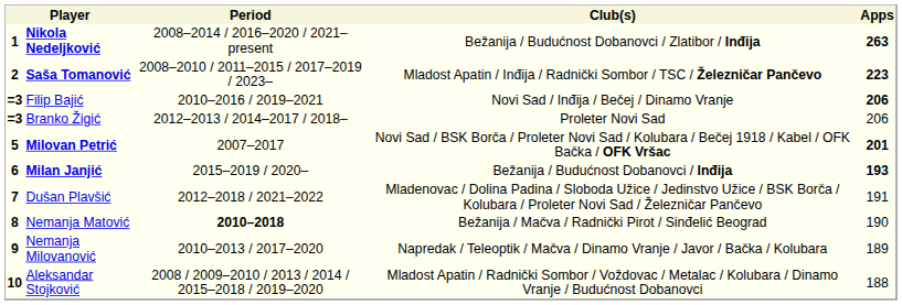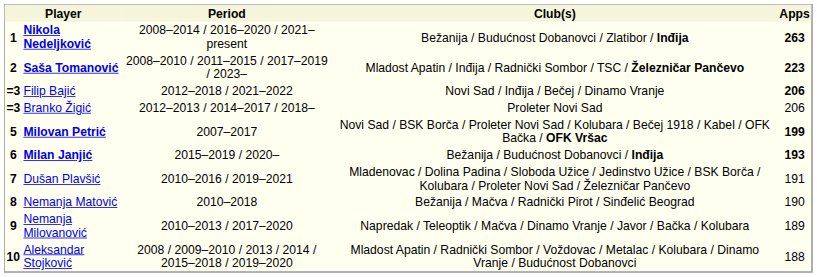 <table align="left" cellpadding="2" cellspacing="0" style="margin: 1em 0; border: 1px solid #999; border-right-width: 2px; border-bottom-width: 2px; background-color:ivory; width:80%; font-size:95%">
 <tr style="background:beige;">
 </tr>
 <tr style="background:beige">
 <th colspan="2" align="center">Player</th>
 <th align="center">Period</th>
 <th align="center" abbr="Club">Club(s)</th>
 <th align="center">Apps</th>
 </tr>
 <tr>
 <th>1</th>
 <td> <strong><a href='#'>Nikola Nedeljković</a></strong></td>
 <td align="center">2008–2014 / 2016–2020 / 2021–present</td>
 <td align="center">Bežanija / Budućnost Dobanovci / Zlatibor / <strong>Inđija</strong></td>
 <td align="center"><strong>263</strong></td>
 </tr>
 <tr>
 <th>2</th>
 <td> <strong><a href='#'>Saša Tomanović</a></strong></td>
 <td align="center">2008–2010 / 2011–2015 / 2017–2019 / 2023–</td>
 <td align="center">Mladost Apatin / Inđija / Radnički Sombor / TSC / <strong>Železničar Pančevo</strong></td>
 <td align="center"><strong>223</strong></td>
 </tr>
 <tr>
 <th>=3</th>
 <td> <a href='#'>Filip Bajić</a></td>
-<td align="center">2010–2016 / 2019–2021</td>
+<td align="center">2012–2018 / 2021–2022</td>
 <td align="center">Novi Sad / Inđija / Bečej / Dinamo Vranje</td>
 <td align="center"><strong>206</strong></td>
 </tr>
 <tr>
 <th>=3</th>
 <td> <a href='#'>Branko Žigić</a></td>
 <td align="center">2012–2013 / 2014–2017 / 2018–</td>
 <td align="center">Proleter Novi Sad</td>
 <td align="center">206</td>
 </tr>
 <tr>
 <th>5</th>
 <td> <strong><a href='#'>Milovan Petrić</a></strong></td>
 <td align="center">2007–2017</td>
 <td align="center">Novi Sad / BSK Borča / Proleter Novi Sad / Kolubara / Bečej 1918 / Kabel / OFK Bačka / <strong>OFK Vršac</strong></td>
-<td align="center"><strong>201</strong></td>
+<td align="center"><strong>199</strong></td>
 </tr>
 <tr>
 <th>6</th>
 <td> <strong><a href='#'>Milan Janjić</a></strong></td>
 <td align="center">2015–2019 / 2020–</td>
 <td align="center">Bežanija / Budućnost Dobanovci / <strong>Inđija</strong></td>
 <td align="center"><strong>193</strong></td>
 </tr>
 <tr>
 <th>7</th>
 <td> <a href='#'>Dušan Plavšić</a></td>
-<td align="center">2012–2018 / 2021–2022</td>
+<td align="center">2010–2016 / 2019–2021</td>
 <td align="center">Mladenovac / Dolina Padina / Sloboda Užice / Jedinstvo Užice / BSK Borča / Kolubara / Proleter Novi Sad / Železničar Pančevo</td>
 <td align="center">191</td>
 </tr>
 <tr>
 <th>8</th>
 <td> <a href='#'>Nemanja Matović</a></td>
-<td align="center"><strong>2010–2018</strong></td>
+<td align="center">2010–2018</td>
 <td align="center">Bežanija / Mačva / Radnički Pirot / Sinđelić Beograd</td>
 <td align="center">190</td>
 </tr>
 <tr>
 <th>9</th>
 <td> <a href='#'>Nemanja Milovanović</a></td>
 <td align="center">2010–2013 / 2017–2020</td>
 <td align="center">Napredak / Teleoptik / Mačva / Dinamo Vranje / Javor / Bačka / Kolubara</td>
 <td align="center">189</td>
 </tr>
 <tr>
 <th>10</th>
 <td> <a href='#'>Aleksandar Stojković</a></td>
 <td align="center">2008 / 2009–2010 / 2013 / 2014 / 2015–2018 / 2019–2020</td>
 <td align="center">Mladost Apatin / Radnički Sombor / Voždovac / Metalac / Kolubara / Dinamo Vranje / Budućnost Dobanovci</td>
 <td align="center">188</td>
 </tr>
 <tr>
 </tr>
 </table>
